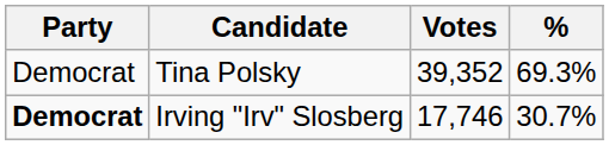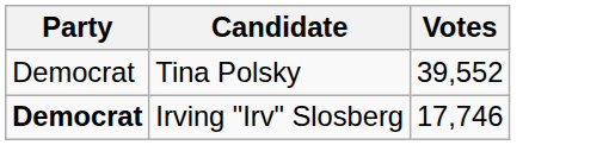 <table class="wikitable">
 <tr>
 <th>Party</th>
 <th>Candidate</th>
 <th>Votes</th>
-<th>%</th>
 </tr>
 <tr>
 <td>Democrat</td>
 <td>Tina Polsky</td>
-<td>39,352</td>
-<td>69.3%</td>
+<td>39,552</td>
 </tr>
 <tr>
 <td><strong>Democrat</strong></td>
 <td>Irving "Irv" Slosberg</td>
 <td>17,746</td>
-<td>30.7%</td>
 </tr>
 </table>
